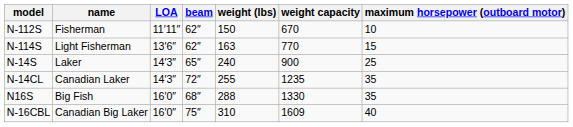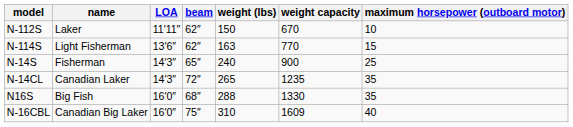 <table class="wikitable">
 <tr>
 <th>model</th>
 <th>name</th>
 <th><a href='#'>LOA</a></th>
 <th><a href='#'>beam</a></th>
 <th>weight (lbs)</th>
 <th>weight capacity</th>
 <th>maximum <a href='#'>horsepower</a> (<a href='#'>outboard motor</a>)</th>
 </tr>
 <tr>
 <td>N-112S</td>
-<td>Fisherman</td>
+<td>Laker</td>
 <td>11′11″</td>
 <td>62″</td>
 <td>150</td>
 <td>670</td>
 <td>10</td>
 </tr>
 <tr>
 <td>N-114S</td>
 <td>Light Fisherman</td>
 <td>13′6″</td>
 <td>62″</td>
 <td>163</td>
 <td>770</td>
 <td>15</td>
 </tr>
 <tr>
 <td>N-14S</td>
-<td>Laker</td>
+<td>Fisherman</td>
 <td>14′3″</td>
 <td>65″</td>
 <td>240</td>
 <td>900</td>
 <td>25</td>
 </tr>
 <tr>
 <td>N-14CL</td>
 <td>Canadian Laker</td>
 <td>14′3″</td>
 <td>72″</td>
-<td>255</td>
+<td>265</td>
 <td>1235</td>
 <td>35</td>
 </tr>
 <tr>
 <td>N16S</td>
 <td>Big Fish</td>
 <td>16′0″</td>
 <td>68″</td>
 <td>288</td>
 <td>1330</td>
 <td>35</td>
 </tr>
 <tr>
 <td>N-16CBL</td>
 <td>Canadian Big Laker</td>
 <td>16′0″</td>
 <td>75″</td>
 <td>310</td>
 <td>1609</td>
 <td>40</td>
 </tr>
 </table>
